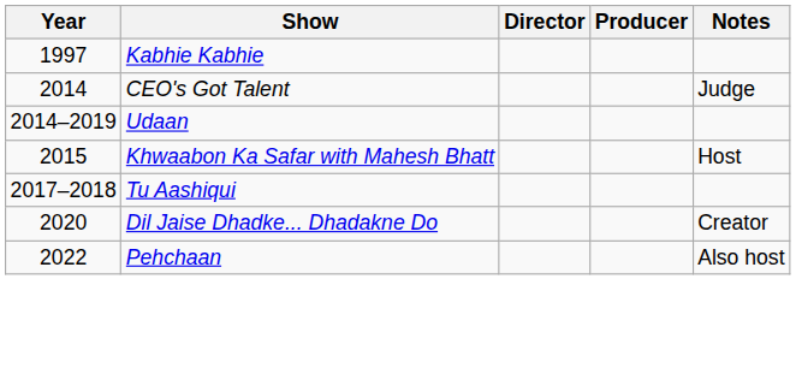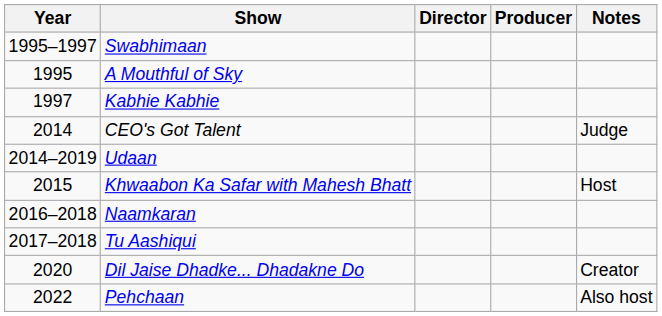 <table class="wikitable sortable">
 <tr>
 <th>Year</th>
 <th>Show</th>
 <th>Director</th>
 <th>Producer</th>
 <th class="unsortable">Notes</th>
+</tr>
+<tr>
+<td style="text-align:center;">1995–1997</td>
+<td><em><a href='#'>Swabhimaan</a></em></td>
+<td></td>
+<td></td>
+<td></td>
+</tr>
+<tr>
+<td style="text-align:center;">1995</td>
+<td><em><a href='#'>A Mouthful of Sky</a></em></td>
+<td></td>
+<td></td>
+<td></td>
 </tr>
 <tr>
 <td style="text-align:center;">1997</td>
 <td><em><a href='#'>Kabhie Kabhie</a></em></td>
 <td></td>
 <td></td>
 <td></td>
 </tr>
 <tr>
 <td style="text-align:center;">2014</td>
 <td><em>CEO's Got Talent</em></td>
 <td></td>
 <td></td>
 <td>Judge</td>
 </tr>
 <tr>
 <td style="text-align:center;">2014–2019</td>
 <td><em><a href='#'>Udaan</a></em></td>
 <td></td>
 <td></td>
 <td></td>
 </tr>
 <tr>
 <td style="text-align:center;">2015</td>
 <td><em><a href='#'>Khwaabon Ka Safar with Mahesh Bhatt</a></em></td>
 <td></td>
 <td></td>
 <td>Host</td>
 </tr>
 <tr>
+<td style="text-align:center;">2016–2018</td>
+<td><em><a href='#'>Naamkaran</a></em></td>
+<td></td>
+<td></td>
+<td></td>
+</tr>
+<tr>
 <td style="text-align:center;">2017–2018</td>
 <td><em><a href='#'>Tu Aashiqui</a></em></td>
 <td></td>
 <td></td>
 <td></td>
 </tr>
 <tr>
 <td style="text-align:center;">2020</td>
 <td><em><a href='#'>Dil Jaise Dhadke... Dhadakne Do</a></em></td>
 <td></td>
 <td></td>
 <td>Creator</td>
 </tr>
 <tr>
 <td style="text-align:center;">2022</td>
 <td><em><a href='#'>Pehchaan</a></em></td>
 <td></td>
 <td></td>
 <td>Also host</td>
 </tr>
 </table>
